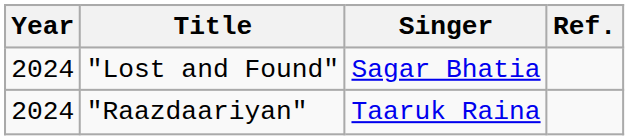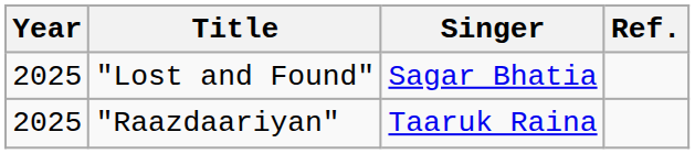 <table class="wikitable">
 <tr>
 <th>Year</th>
 <th>Title</th>
 <th>Singer</th>
 <th>Ref.</th>
 </tr>
 <tr>
-<td>2024</td>
+<td>2025</td>
 <td>"Lost and Found"</td>
 <td><a href='#'>Sagar Bhatia</a></td>
 <td></td>
 </tr>
 <tr>
-<td>2024</td>
+<td>2025</td>
 <td>"Raazdaariyan"</td>
 <td><a href='#'>Taaruk Raina</a></td>
 <td></td>
 </tr>
 </table>
